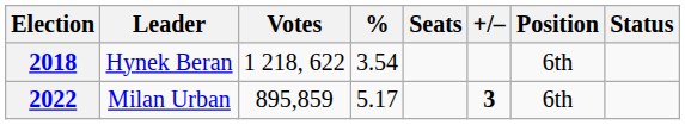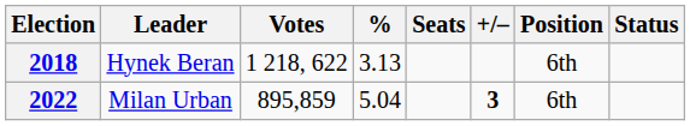 <table class="wikitable" style="text-align:center">
 <tr>
 <th>Election</th>
 <th>Leader</th>
 <th>Votes</th>
 <th>%</th>
 <th>Seats</th>
 <th>+/–</th>
 <th>Position</th>
 <th>Status</th>
 </tr>
 <tr>
 <th><a href='#'>2018</a></th>
 <td><a href='#'>Hynek Beran</a></td>
 <td>1 218, 622</td>
-<td>3.54</td>
+<td>3.13</td>
 <td></td>
 <td></td>
 <td> 6th</td>
 <td></td>
 </tr>
 <tr>
 <th><a href='#'>2022</a></th>
 <td><a href='#'>Milan Urban</a></td>
 <td>895,859</td>
-<td>5.17</td>
+<td>5.04</td>
 <td></td>
 <td><strong> 3</strong></td>
 <td> 6th</td>
 <td></td>
 </tr>
 </table>
